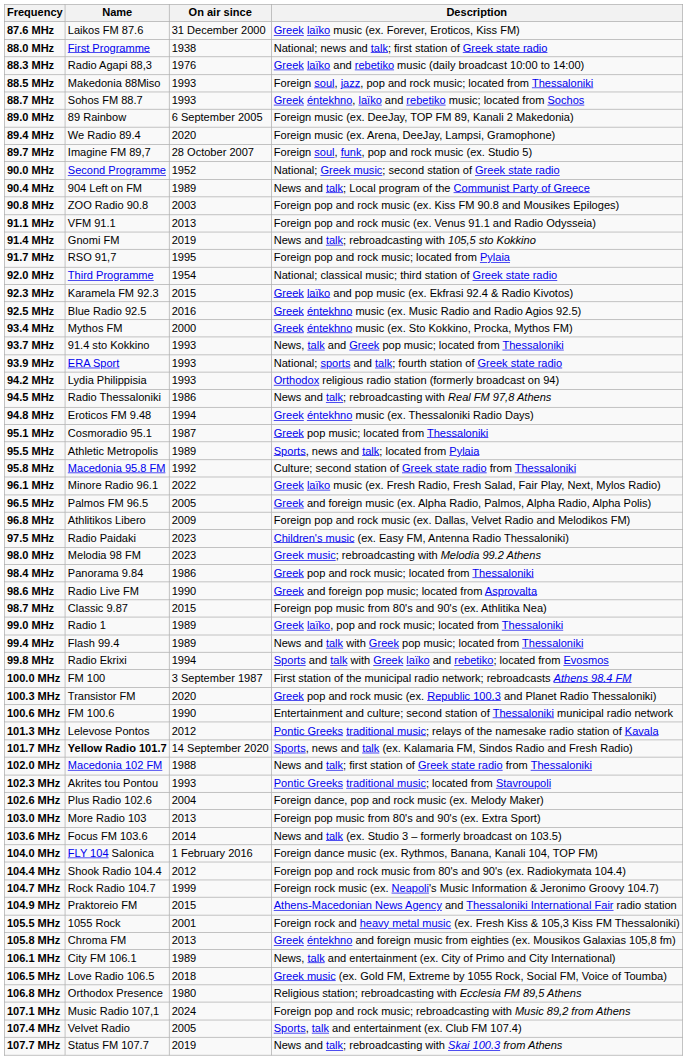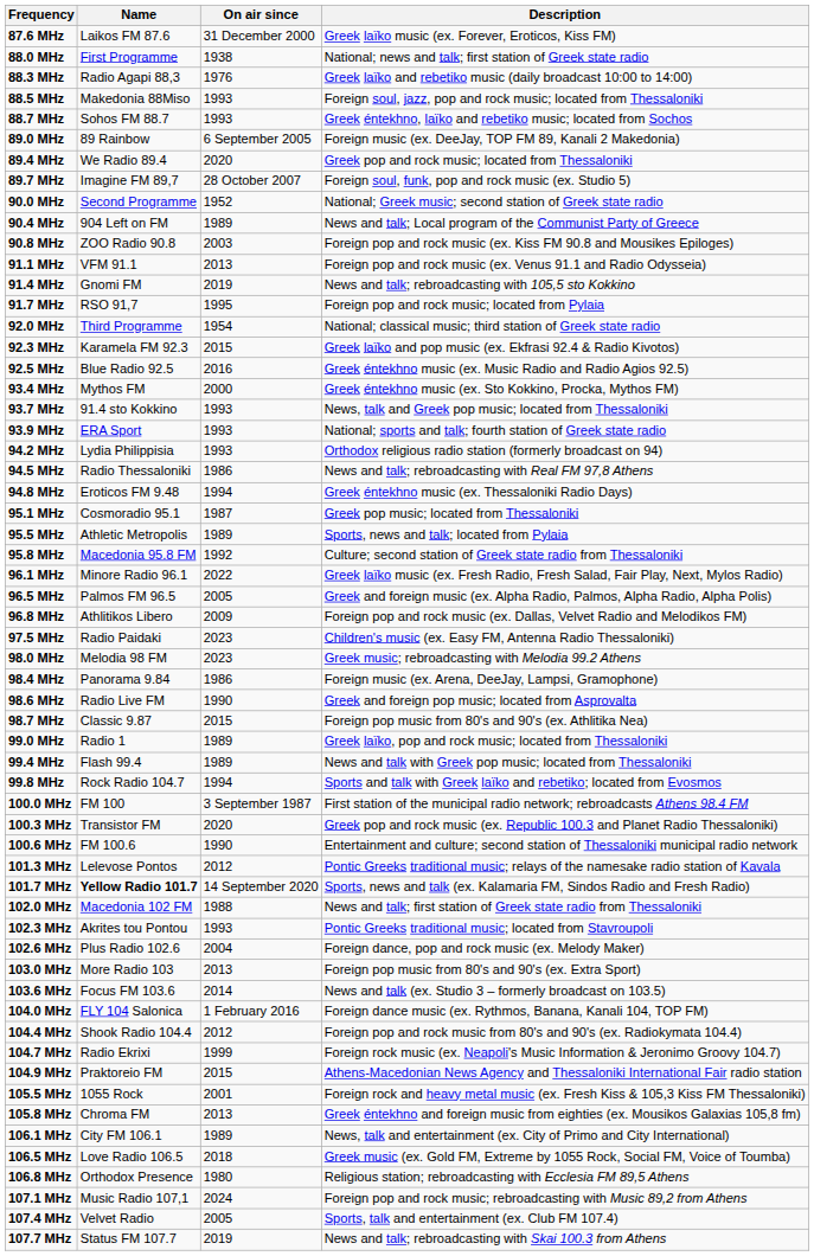 <table class="wikitable">
 <tr>
 <th>Frequency</th>
 <th>Name</th>
 <th>On air since</th>
 <th>Description</th>
 </tr>
 <tr>
 <td><strong>87.6 MHz</strong></td>
 <td>Laikos FM 87.6</td>
 <td>31 December 2000</td>
 <td><a href='#'>Greek</a> <a href='#'>laïko</a> music (ex. Forever, Eroticos, Kiss FM)</td>
 </tr>
 <tr>
 <td><strong>88.0 MHz</strong></td>
 <td><a href='#'>First Programme</a></td>
 <td>1938</td>
 <td>National; news and <a href='#'>talk</a>; first station of <a href='#'>Greek state radio</a></td>
 </tr>
 <tr>
 <td><strong>88.3 MHz</strong></td>
 <td>Radio Agapi 88,3</td>
 <td>1976</td>
 <td><a href='#'>Greek</a> <a href='#'>laïko</a> and <a href='#'>rebetiko</a> music (daily broadcast 10:00 to 14:00)</td>
 </tr>
 <tr>
 <td><strong>88.5 MHz</strong></td>
 <td>Makedonia 88Miso</td>
 <td>1993</td>
 <td>Foreign <a href='#'>soul</a>, <a href='#'>jazz</a>, pop and rock music; located from <a href='#'>Thessaloniki</a></td>
 </tr>
 <tr>
 <td><strong>88.7 MHz</strong></td>
 <td>Sohos FM 88.7</td>
 <td>1993</td>
 <td><a href='#'>Greek</a> <a href='#'>éntekhno</a>, <a href='#'>laïko</a> and <a href='#'>rebetiko</a> music; located from <a href='#'>Sochos</a></td>
 </tr>
 <tr>
 <td><strong>89.0 MHz</strong></td>
 <td>89 Rainbow</td>
 <td>6 September 2005</td>
 <td>Foreign music (ex. DeeJay, TOP FM 89, Kanali 2 Makedonia)</td>
 </tr>
 <tr>
 <td><strong>89.4 MHz</strong></td>
 <td>We Radio 89.4</td>
 <td>2020</td>
-<td>Foreign music (ex. Arena, DeeJay, Lampsi, Gramophone)</td>
+<td><a href='#'>Greek</a> pop and rock music; located from <a href='#'>Thessaloniki</a></td>
 </tr>
 <tr>
 <td><strong>89.7 MHz</strong></td>
 <td>Imagine FM 89,7</td>
 <td>28 October 2007</td>
 <td>Foreign <a href='#'>soul</a>, <a href='#'>funk</a>, pop and rock music (ex. Studio 5)</td>
 </tr>
 <tr>
 <td><strong>90.0 MHz</strong></td>
 <td><a href='#'>Second Programme</a></td>
 <td>1952</td>
 <td>National; <a href='#'>Greek music</a>; second station of <a href='#'>Greek state radio</a></td>
 </tr>
 <tr>
 <td><strong>90.4 MHz</strong></td>
 <td>904 Left on FM</td>
 <td>1989</td>
 <td>News and <a href='#'>talk</a>; Local program of the <a href='#'>Communist Party of Greece</a></td>
 </tr>
 <tr>
 <td><strong>90.8 MHz</strong></td>
 <td>ZOO Radio 90.8</td>
 <td>2003</td>
 <td>Foreign pop and rock music (ex. Kiss FM 90.8 and Mousikes Epiloges)</td>
 </tr>
 <tr>
 <td><strong>91.1 MHz</strong></td>
 <td>VFM 91.1</td>
 <td>2013</td>
 <td>Foreign pop and rock music (ex. Venus 91.1 and Radio Odysseia)</td>
 </tr>
 <tr>
 <td><strong>91.4 MHz</strong></td>
 <td>Gnomi FM</td>
 <td>2019</td>
 <td>News and <a href='#'>talk</a>; rebroadcasting with <em>105,5 sto Kokkino</em></td>
 </tr>
 <tr>
 <td><strong>91.7 MHz</strong></td>
 <td>RSO 91,7</td>
 <td>1995</td>
 <td>Foreign pop and rock music; located from <a href='#'>Pylaia</a></td>
 </tr>
 <tr>
 <td><strong>92.0 MHz</strong></td>
 <td><a href='#'>Third Programme</a></td>
 <td>1954</td>
 <td>National; classical music; third station of <a href='#'>Greek state radio</a></td>
 </tr>
 <tr>
 <td><strong>92.3 MHz</strong></td>
 <td>Karamela FM 92.3</td>
 <td>2015</td>
 <td><a href='#'>Greek</a> <a href='#'>laïko</a> and pop music (ex. Ekfrasi 92.4 & Radio Kivotos)</td>
 </tr>
 <tr>
 <td><strong>92.5 MHz</strong></td>
 <td>Blue Radio 92.5</td>
 <td>2016</td>
 <td><a href='#'>Greek</a> <a href='#'>éntekhno</a> music (ex. Music Radio and Radio Agios 92.5)</td>
 </tr>
 <tr>
 <td><strong>93.4 MHz</strong></td>
 <td>Mythos FM</td>
 <td>2000</td>
 <td><a href='#'>Greek</a> <a href='#'>éntekhno</a> music (ex. Sto Kokkino, Procka, Mythos FM)</td>
 </tr>
 <tr>
 <td><strong>93.7 MHz</strong></td>
 <td>91.4 sto Kokkino</td>
 <td>1993</td>
 <td>News, <a href='#'>talk</a> and <a href='#'>Greek</a> pop music; located from <a href='#'>Thessaloniki</a></td>
 </tr>
 <tr>
 <td><strong>93.9 MHz</strong></td>
 <td><a href='#'>ERA Sport</a></td>
 <td>1993</td>
 <td>National; <a href='#'>sports</a> and <a href='#'>talk</a>; fourth station of <a href='#'>Greek state radio</a></td>
 </tr>
 <tr>
 <td><strong>94.2 MHz</strong></td>
 <td>Lydia Philippisia</td>
 <td>1993</td>
 <td><a href='#'>Orthodox</a> religious radio station (formerly broadcast on 94)</td>
 </tr>
 <tr>
 <td><strong>94.5 MHz</strong></td>
 <td>Radio Thessaloniki</td>
 <td>1986</td>
 <td>News and <a href='#'>talk</a>; rebroadcasting with <em>Real FM 97,8 Athens</em></td>
 </tr>
 <tr>
 <td><strong>94.8 MHz</strong></td>
 <td>Eroticos FM 9.48</td>
 <td>1994</td>
 <td><a href='#'>Greek</a> <a href='#'>éntekhno</a> music (ex. Thessaloniki Radio Days)</td>
 </tr>
 <tr>
 <td><strong>95.1 MHz</strong></td>
 <td>Cosmoradio 95.1</td>
 <td>1987</td>
 <td><a href='#'>Greek</a> pop music; located from <a href='#'>Thessaloniki</a></td>
 </tr>
 <tr>
 <td><strong>95.5 MHz</strong></td>
 <td>Athletic Metropolis</td>
 <td>1989</td>
 <td><a href='#'>Sports</a>, news and <a href='#'>talk</a>; located from <a href='#'>Pylaia</a></td>
 </tr>
 <tr>
 <td><strong>95.8 MHz</strong></td>
 <td><a href='#'>Macedonia 95.8 FM</a></td>
 <td>1992</td>
 <td>Culture; second station of <a href='#'>Greek state radio</a> from <a href='#'>Thessaloniki</a></td>
 </tr>
 <tr>
 <td><strong>96.1 MHz</strong></td>
 <td>Minore Radio 96.1</td>
 <td>2022</td>
 <td><a href='#'>Greek</a> <a href='#'>laïko</a> music (ex. Fresh Radio, Fresh Salad, Fair Play, Next, Mylos Radio)</td>
 </tr>
 <tr>
 <td><strong>96.5 MHz</strong></td>
 <td>Palmos FM 96.5</td>
 <td>2005</td>
 <td><a href='#'>Greek</a> and foreign music (ex. Alpha Radio, Palmos, Alpha Radio, Alpha Polis)</td>
 </tr>
 <tr>
 <td><strong>96.8 MHz</strong></td>
 <td>Athlitikos Libero</td>
 <td>2009</td>
 <td>Foreign pop and rock music (ex. Dallas, Velvet Radio and Melodikos FM)</td>
 </tr>
 <tr>
 <td><strong>97.5 MHz</strong></td>
 <td>Radio Paidaki</td>
 <td>2023</td>
 <td><a href='#'>Children's music</a> (ex. Easy FM, Antenna Radio Thessaloniki)</td>
 </tr>
 <tr>
 <td><strong>98.0 MHz</strong></td>
 <td>Melodia 98 FM</td>
 <td>2023</td>
 <td><a href='#'>Greek music</a>; rebroadcasting with <em>Melodia 99.2 Athens</em></td>
 </tr>
 <tr>
 <td><strong>98.4 MHz</strong></td>
 <td>Panorama 9.84</td>
 <td>1986</td>
-<td><a href='#'>Greek</a> pop and rock music; located from <a href='#'>Thessaloniki</a></td>
+<td>Foreign music (ex. Arena, DeeJay, Lampsi, Gramophone)</td>
 </tr>
 <tr>
 <td><strong>98.6 MHz</strong></td>
 <td>Radio Live FM</td>
 <td>1990</td>
 <td><a href='#'>Greek</a> and foreign pop music; located from <a href='#'>Asprovalta</a></td>
 </tr>
 <tr>
 <td><strong>98.7 MHz</strong></td>
 <td>Classic 9.87</td>
 <td>2015</td>
 <td>Foreign pop music from 80's and 90's (ex. Athlitika Nea)</td>
 </tr>
 <tr>
 <td><strong>99.0 MHz</strong></td>
 <td>Radio 1</td>
 <td>1989</td>
 <td><a href='#'>Greek</a> <a href='#'>laïko</a>, pop and rock music; located from <a href='#'>Thessaloniki</a></td>
 </tr>
 <tr>
 <td><strong>99.4 MHz</strong></td>
 <td>Flash 99.4</td>
 <td>1989</td>
 <td>News and <a href='#'>talk</a> with <a href='#'>Greek</a> pop music; located from <a href='#'>Thessaloniki</a></td>
 </tr>
 <tr>
 <td><strong>99.8 MHz</strong></td>
-<td>Radio Ekrixi</td>
+<td>Rock Radio 104.7</td>
 <td>1994</td>
 <td><a href='#'>Sports</a> and <a href='#'>talk</a> with <a href='#'>Greek</a> <a href='#'>laïko</a> and <a href='#'>rebetiko</a>; located from <a href='#'>Evosmos</a></td>
 </tr>
 <tr>
 <td><strong>100.0 MHz</strong></td>
 <td>FM 100</td>
 <td>3 September 1987</td>
 <td>First station of the municipal radio network; rebroadcasts <em><a href='#'>Athens 98.4 FM</a></em></td>
 </tr>
 <tr>
 <td><strong>100.3 MHz</strong></td>
 <td>Transistor FM</td>
 <td>2020</td>
 <td><a href='#'>Greek</a> pop and rock music (ex. <a href='#'>Republic 100.3</a> and Planet Radio Thessaloniki)</td>
 </tr>
 <tr>
 <td><strong>100.6 MHz</strong></td>
 <td>FM 100.6</td>
 <td>1990</td>
 <td>Entertainment and culture; second station of <a href='#'>Thessaloniki</a> municipal radio network</td>
 </tr>
 <tr>
 <td><strong>101.3 MHz</strong></td>
 <td>Lelevose Pontos</td>
 <td>2012</td>
 <td><a href='#'>Pontic Greeks</a> <a href='#'>traditional music</a>; relays of the namesake radio station of <a href='#'>Kavala</a></td>
 </tr>
 <tr>
 <td><strong>101.7 MHz</strong></td>
 <td><strong>Yellow Radio 101.7</strong></td>
 <td>14 September 2020</td>
 <td><a href='#'>Sports</a>, news and <a href='#'>talk</a> (ex. Kalamaria FM, Sindos Radio and Fresh Radio)</td>
 </tr>
 <tr>
 <td><strong>102.0 MHz</strong></td>
 <td><a href='#'>Macedonia 102 FM</a></td>
 <td>1988</td>
 <td>News and <a href='#'>talk</a>; first station of <a href='#'>Greek state radio</a> from <a href='#'>Thessaloniki</a></td>
 </tr>
 <tr>
 <td><strong>102.3 MHz</strong></td>
 <td>Akrites tou Pontou</td>
 <td>1993</td>
 <td><a href='#'>Pontic Greeks</a> <a href='#'>traditional music</a>; located from <a href='#'>Stavroupoli</a></td>
 </tr>
 <tr>
 <td><strong>102.6 MHz</strong></td>
 <td>Plus Radio 102.6</td>
 <td>2004</td>
 <td>Foreign dance, pop and rock music (ex. Melody Maker)</td>
 </tr>
 <tr>
 <td><strong>103.0 MHz</strong></td>
 <td>More Radio 103</td>
 <td>2013</td>
 <td>Foreign pop music from 80's and 90's (ex. Extra Sport)</td>
 </tr>
 <tr>
 <td><strong>103.6 MHz</strong></td>
 <td>Focus FM 103.6</td>
 <td>2014</td>
 <td>News and <a href='#'>talk</a> (ex. Studio 3 – formerly broadcast on 103.5)</td>
 </tr>
 <tr>
 <td><strong>104.0 MHz</strong></td>
 <td><a href='#'>FLY 104</a> Salonica</td>
 <td>1 February 2016</td>
 <td>Foreign dance music (ex. Rythmos, Banana, Kanali 104, TOP FM)</td>
 </tr>
 <tr>
 <td><strong>104.4 MHz</strong></td>
 <td>Shook Radio 104.4</td>
 <td>2012</td>
 <td>Foreign pop and rock music from 80's and 90's (ex. Radiokymata 104.4)</td>
 </tr>
 <tr>
 <td><strong>104.7 MHz</strong></td>
-<td>Rock Radio 104.7</td>
+<td>Radio Ekrixi</td>
 <td>1999</td>
 <td>Foreign rock music (ex. <a href='#'>Neapoli</a>'s Music Information & Jeronimo Groovy 104.7)</td>
 </tr>
 <tr>
 <td><strong>104.9 MHz</strong></td>
 <td>Praktoreio FM</td>
 <td>2015</td>
 <td><a href='#'>Athens-Macedonian News Agency</a> and <a href='#'>Thessaloniki International Fair</a> radio station</td>
 </tr>
 <tr>
 <td><strong>105.5 MHz</strong></td>
 <td>1055 Rock</td>
 <td>2001</td>
 <td>Foreign rock and <a href='#'>heavy metal music</a> (ex. Fresh Kiss & 105,3 Kiss FM Thessaloniki)</td>
 </tr>
 <tr>
 <td><strong>105.8 MHz</strong></td>
 <td>Chroma FM</td>
 <td>2013</td>
 <td><a href='#'>Greek</a> <a href='#'>éntekhno</a> and foreign music from eighties (ex. Mousikos Galaxias 105,8 fm)</td>
 </tr>
 <tr>
 <td><strong>106.1 MHz</strong></td>
 <td>City FM 106.1</td>
 <td>1989</td>
 <td>News, <a href='#'>talk</a> and entertainment (ex. City of Primo and City International)</td>
 </tr>
 <tr>
 <td><strong>106.5 MHz</strong></td>
 <td>Love Radio 106.5</td>
 <td>2018</td>
 <td><a href='#'>Greek music</a> (ex. Gold FM, Extreme by 1055 Rock, Social FM, Voice of Toumba)</td>
 </tr>
 <tr>
 <td><strong>106.8 MHz</strong></td>
 <td>Orthodox Presence</td>
 <td>1980</td>
 <td>Religious station; rebroadcasting with <em>Ecclesia FM 89,5 Athens</em></td>
 </tr>
 <tr>
 <td><strong>107.1 MHz</strong></td>
 <td>Music Radio 107,1</td>
 <td>2024</td>
 <td>Foreign pop and rock music; rebroadcasting with <em>Music 89,2 from Athens</em></td>
 </tr>
 <tr>
 <td><strong>107.4 MHz</strong></td>
 <td>Velvet Radio</td>
 <td>2005</td>
 <td><a href='#'>Sports</a>, <a href='#'>talk</a> and entertainment (ex. Club FM 107.4)</td>
 </tr>
 <tr>
 <td><strong>107.7 MHz</strong></td>
 <td>Status FM 107.7</td>
 <td>2019</td>
 <td>News and <a href='#'>talk</a>; rebroadcasting with <em><a href='#'>Skai 100.3</a> from Athens</em></td>
 </tr>
 </table>
